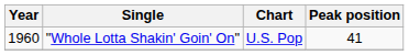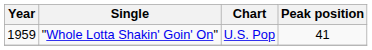 <table class="wikitable">
 <tr>
 <th>Year</th>
 <th>Single</th>
 <th>Chart</th>
 <th>Peak position</th>
 </tr>
 <tr>
-<td rowspan="1">1960</td>
+<td rowspan="1">1959</td>
 <td rowspan="1">"<a href='#'>Whole Lotta Shakin' Goin' On</a>"</td>
 <td rowspan="1"><a href='#'>U.S. Pop</a></td>
 <td align="center">41</td>
 </tr>
 <tr>
 </tr>
 </table>
